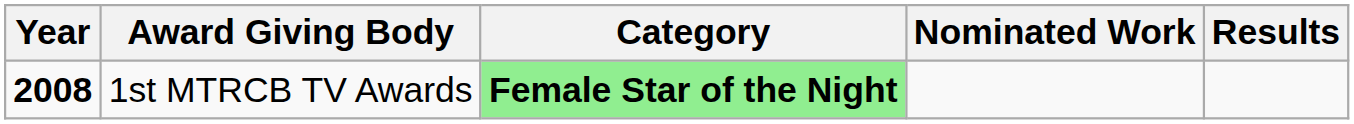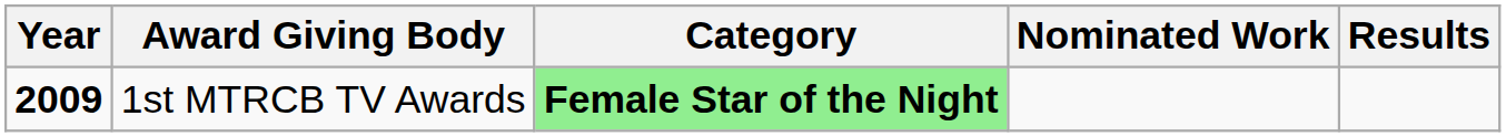 <table class="wikitable">
 <tr>
 <th>Year</th>
 <th>Award Giving Body</th>
 <th>Category</th>
 <th>Nominated Work</th>
 <th>Results</th>
 </tr>
 <tr>
-<td><strong>2008</strong></td>
+<td><strong>2009</strong></td>
 <td>1st MTRCB TV Awards</td>
 <td style="background: lightgreen;"><strong>Female Star of the Night</strong></td>
 <td></td>
 <td></td>
 </tr>
 </table>
